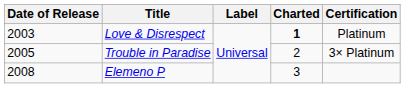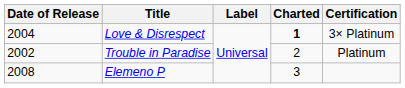 <table class="wikitable">
 <tr>
 <th>Date of Release</th>
 <th>Title</th>
 <th>Label</th>
 <th>Charted</th>
 <th>Certification</th>
 </tr>
 <tr>
-<td>2003</td>
+<td>2004</td>
 <td><em><a href='#'>Love & Disrespect</a></em></td>
 <td rowspan="3"><a href='#'>Universal</a></td>
 <td align="center"><strong>1</strong></td>
-<td align="center">Platinum</td>
+<td align="center">3× Platinum</td>
 </tr>
 <tr>
-<td>2005</td>
+<td>2002</td>
 <td><em><a href='#'>Trouble in Paradise</a></em></td>
 <td align="center">2</td>
-<td align="center">3× Platinum</td>
+<td align="center">Platinum</td>
 </tr>
 <tr>
 <td>2008</td>
 <td><em><a href='#'>Elemeno P</a></em></td>
 <td align="center">3</td>
 <td align="center"></td>
 </tr>
 </table>
